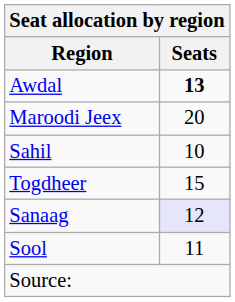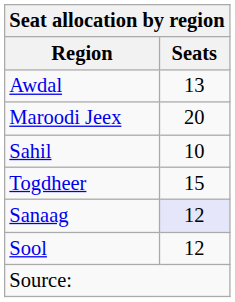 <table class=wikitable>
 <tr>
 <th colspan=3>Seat allocation by region</th>
 </tr>
 <tr>
 <th>Region</th>
 <th>Seats</th>
 </tr>
 <tr>
 <td><a href='#'>Awdal</a></td>
-<td align=center><strong>13</strong></td>
+<td align=center>13</td>
 </tr>
 <tr>
 <td><a href='#'>Maroodi Jeex</a></td>
 <td align="center">20</td>
 </tr>
 <tr>
 <td><a href='#'> Sahil</a></td>
 <td align=center>10</td>
 </tr>
 <tr>
 <td><a href='#'>Togdheer</a></td>
 <td align=center>15</td>
 </tr>
 <tr>
 <td><a href='#'>Sanaag</a></td>
 <td align=center style="background: lavender;">12</td>
 </tr>
 <tr>
 <td><a href='#'>Sool</a></td>
-<td align=center>11</td>
+<td align=center>12</td>
 </tr>
 <tr>
 <td colspan=2>Source: </td>
 </tr>
 </table>
